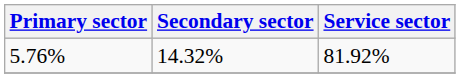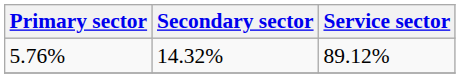 <table class="wikitable">
 <tr>
 <th><a href='#'>Primary sector</a></th>
 <th><a href='#'>Secondary sector</a></th>
 <th><a href='#'>Service sector</a></th>
 </tr>
 <tr>
 <td>5.76%</td>
 <td>14.32%</td>
-<td>81.92%</td>
+<td>89.12%</td>
 </tr>
 <tr>
 </tr>
 </table>
